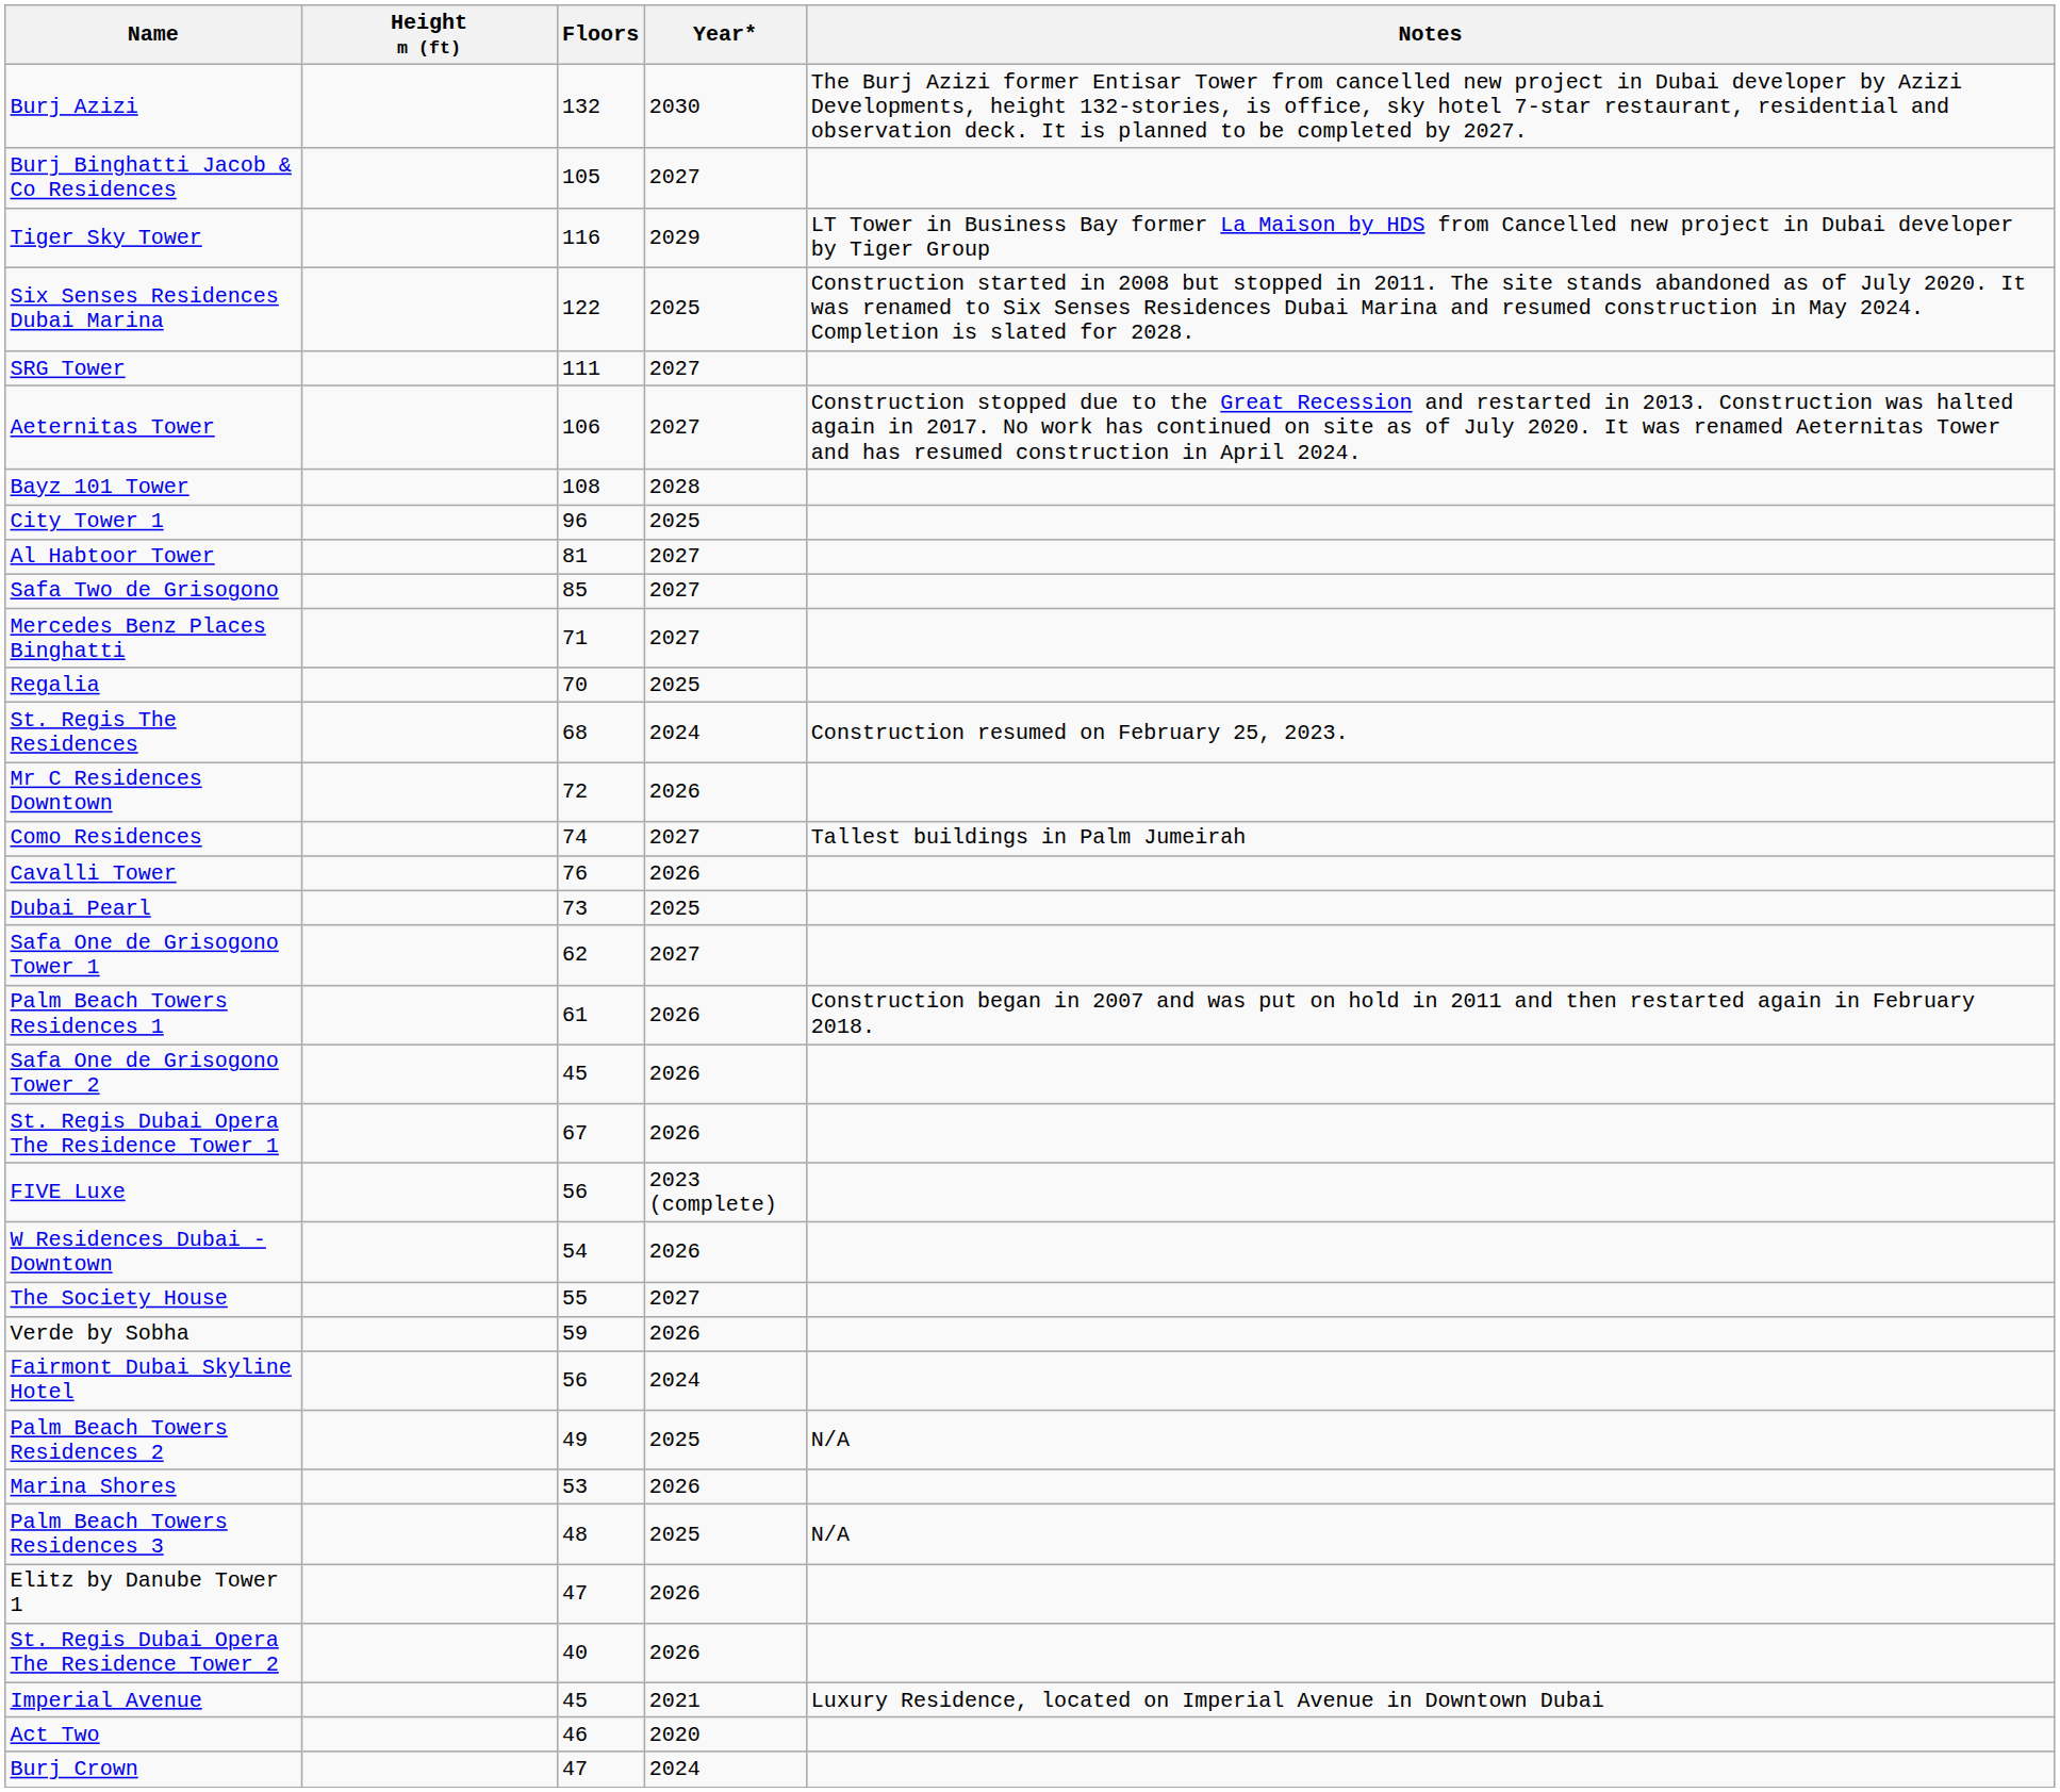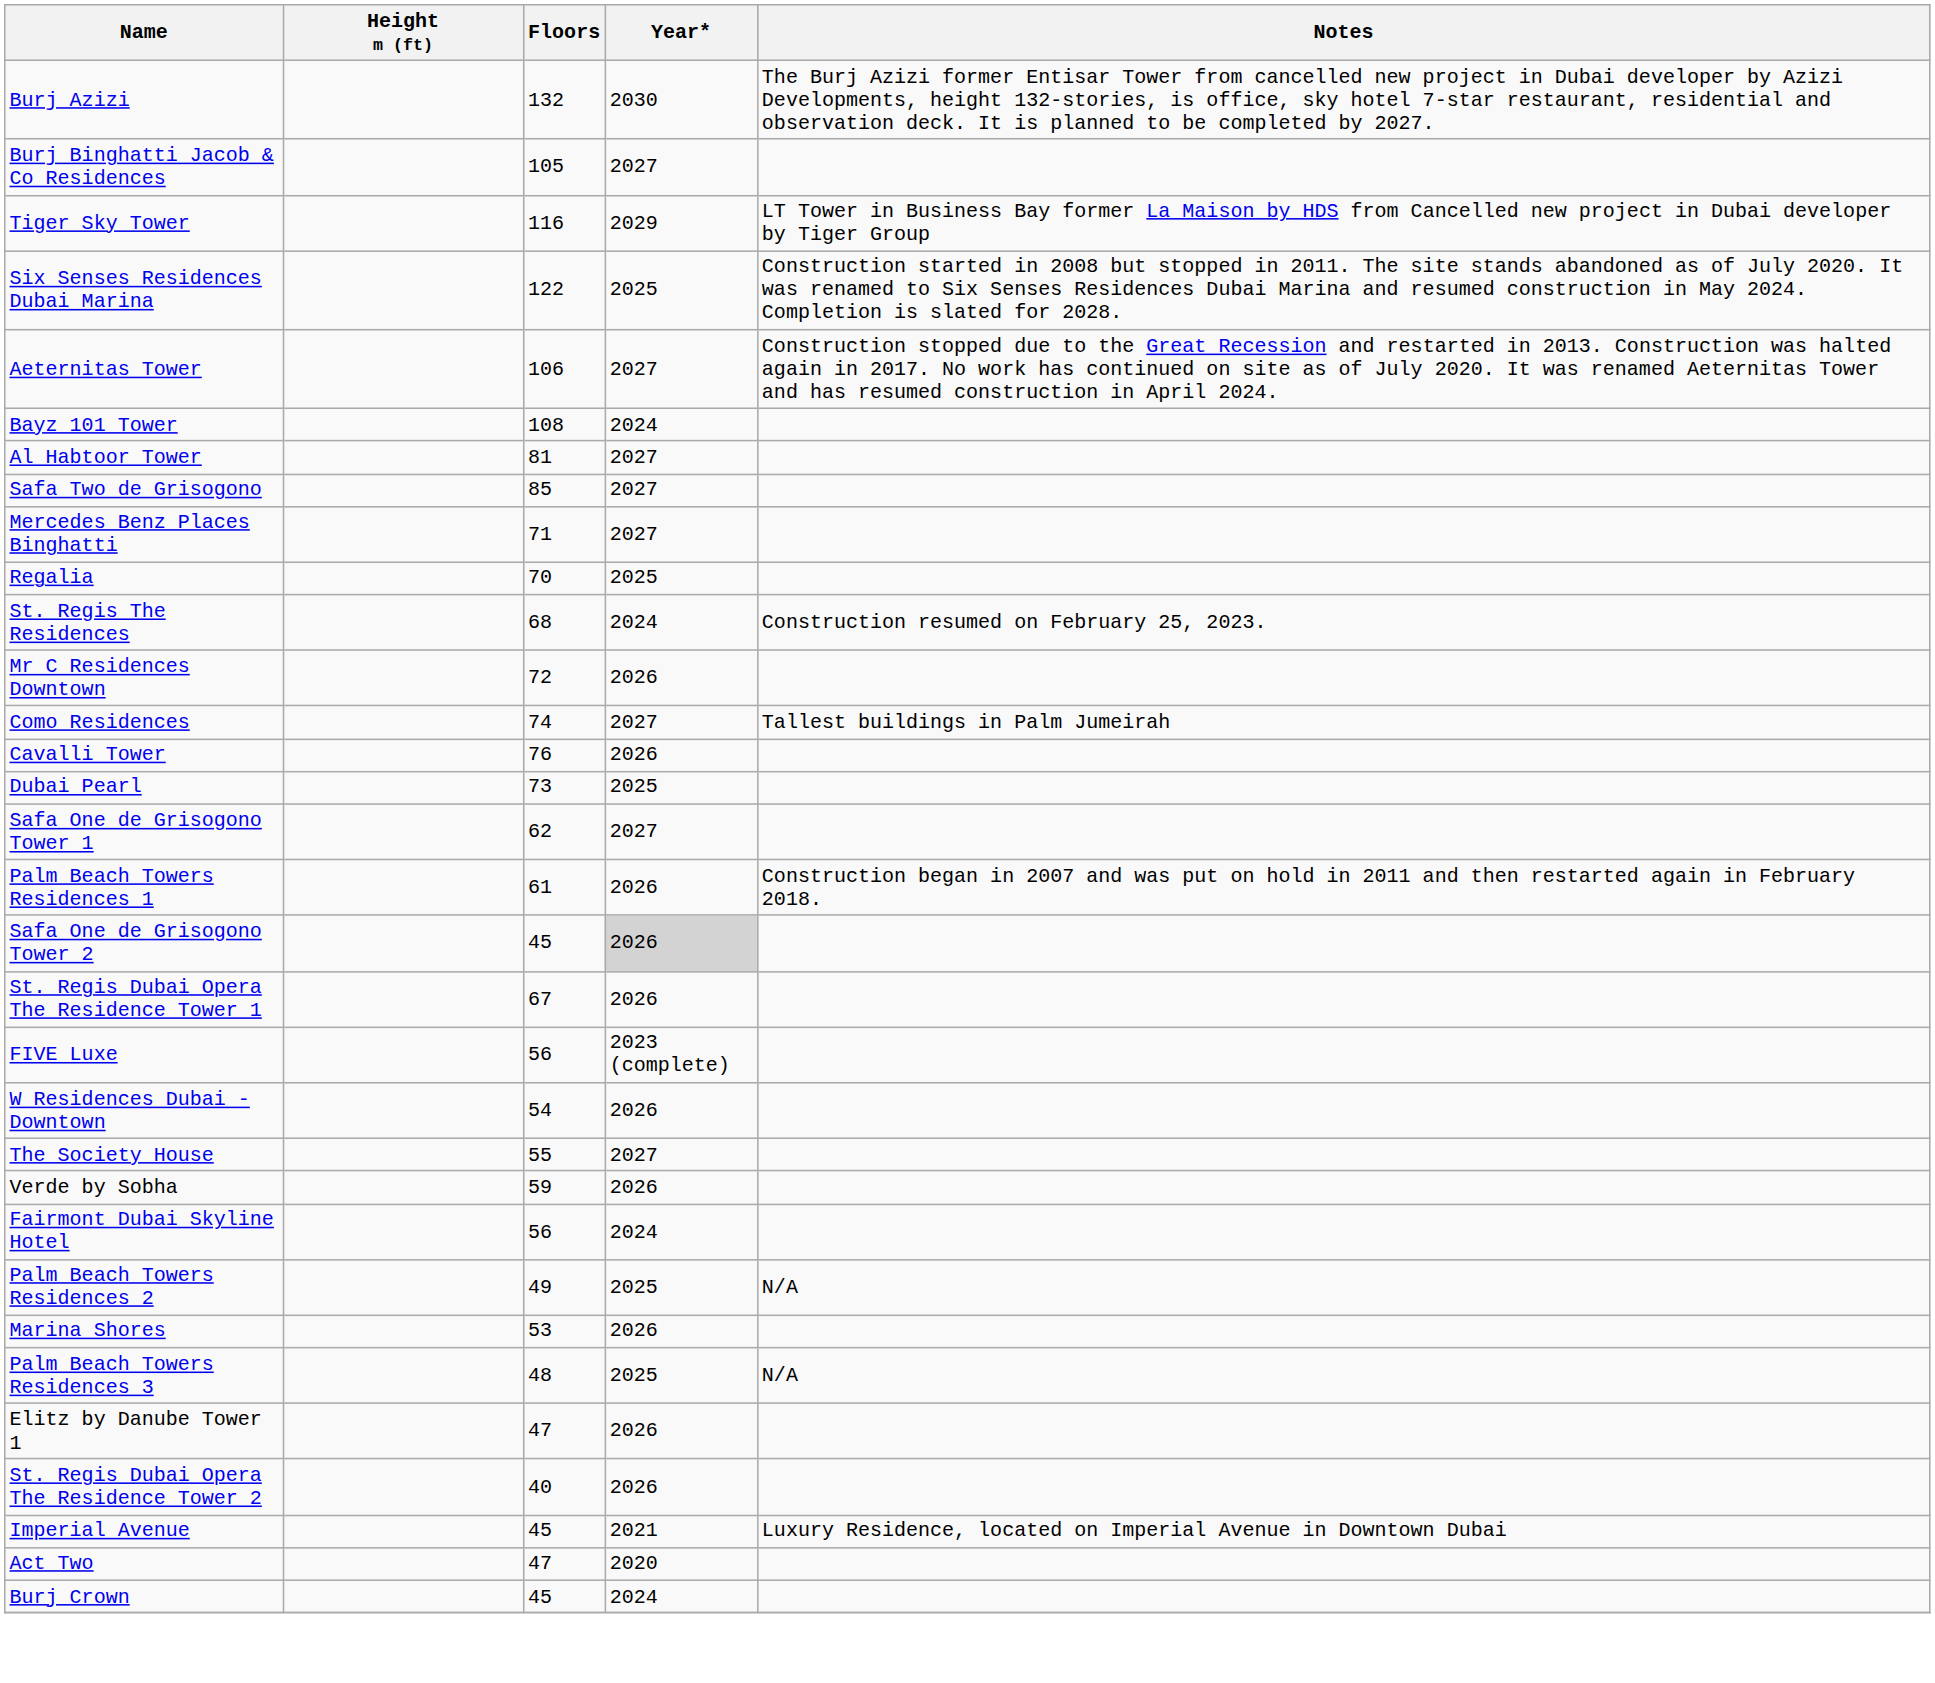 <table class="wikitable sortable">
 <tr>
 <th scope="col">Name</th>
 <th style="width:150px;">Height<br><small>m (ft) </small></th>
 <th scope="col">Floors</th>
 <th scope="col">Year*</th>
 <th class="unsortable">Notes</th>
 </tr>
 <tr>
 <td><a href='#'>Burj Azizi</a></td>
 <td></td>
 <td>132</td>
 <td>2030</td>
 <td>The Burj Azizi former Entisar Tower from cancelled new project in Dubai developer by Azizi Developments, height  132-stories, is office, sky hotel 7-star restaurant, residential and observation deck. It is planned to be completed by 2027.</td>
 </tr>
 <tr>
 <td><a href='#'>Burj Binghatti Jacob & Co Residences</a></td>
 <td></td>
 <td>105</td>
 <td>2027</td>
 <td></td>
 </tr>
 <tr>
 <td><a href='#'>Tiger Sky Tower</a></td>
 <td></td>
 <td>116</td>
 <td>2029</td>
 <td>LT Tower in Business Bay former <a href='#'>La Maison by HDS</a> from Cancelled new project in Dubai developer by Tiger Group</td>
 </tr>
 <tr>
 <td><a href='#'>Six Senses Residences Dubai Marina</a></td>
 <td></td>
 <td>122</td>
 <td>2025</td>
 <td>Construction started in 2008 but stopped in 2011. The site stands abandoned as of July 2020. It was renamed to Six Senses Residences Dubai Marina and resumed construction in May 2024. Completion is slated for 2028.</td>
 </tr>
 <tr>
-<td><a href='#'>SRG Tower</a></td>
-<td></td>
-<td>111</td>
-<td>2027</td>
-<td></td>
-</tr>
-<tr>
 <td><a href='#'>Aeternitas Tower</a></td>
 <td></td>
 <td>106</td>
 <td>2027</td>
 <td> Construction stopped due to the <a href='#'>Great Recession</a> and restarted in 2013. Construction was halted again in 2017. No work has continued on site as of July 2020. It was renamed Aeternitas Tower and has resumed construction in April 2024.</td>
 </tr>
 <tr>
 <td><a href='#'>Bayz 101 Tower</a></td>
 <td></td>
 <td>108</td>
-<td>2028</td>
-<td></td>
-</tr>
-<tr>
-<td><a href='#'>City Tower 1</a></td>
-<td></td>
-<td>96</td>
-<td>2025</td>
+<td>2024</td>
 <td></td>
 </tr>
 <tr>
 <td><a href='#'>Al Habtoor Tower</a></td>
 <td></td>
 <td>81</td>
 <td>2027</td>
 <td></td>
 </tr>
 <tr>
 <td><a href='#'>Safa Two de Grisogono</a></td>
 <td></td>
 <td>85</td>
 <td>2027</td>
 <td></td>
 </tr>
 <tr>
 <td><a href='#'>Mercedes Benz Places Binghatti</a></td>
 <td></td>
 <td>71</td>
 <td>2027</td>
 <td></td>
 </tr>
 <tr>
 <td><a href='#'>Regalia</a></td>
 <td></td>
 <td>70</td>
 <td>2025</td>
 <td></td>
 </tr>
 <tr>
 <td><a href='#'>St. Regis The Residences</a></td>
 <td></td>
 <td>68</td>
 <td>2024</td>
 <td>Construction resumed on February 25, 2023.</td>
 </tr>
 <tr>
 <td><a href='#'>Mr C Residences Downtown</a></td>
 <td></td>
 <td>72</td>
 <td>2026</td>
 <td></td>
 </tr>
 <tr>
 <td><a href='#'>Como Residences</a></td>
 <td></td>
 <td>74</td>
 <td>2027</td>
 <td>Tallest buildings in Palm Jumeirah</td>
 </tr>
 <tr>
 <td><a href='#'>Cavalli Tower</a></td>
 <td></td>
 <td>76</td>
 <td>2026</td>
 <td></td>
 </tr>
 <tr>
 <td><a href='#'>Dubai Pearl</a></td>
 <td></td>
 <td>73</td>
 <td>2025</td>
 <td></td>
 </tr>
 <tr>
 <td><a href='#'>Safa One de Grisogono Tower 1</a></td>
 <td></td>
 <td>62</td>
 <td>2027</td>
 <td></td>
 </tr>
 <tr>
 <td><a href='#'>Palm Beach Towers Residences 1</a></td>
 <td></td>
 <td>61</td>
 <td>2026</td>
 <td>Construction began in 2007 and was put on hold in 2011 and then restarted again in February 2018.</td>
 </tr>
 <tr>
 <td><a href='#'>Safa One de Grisogono Tower 2</a></td>
 <td></td>
 <td>45</td>
-<td>2026</td>
+<td style="background: lightgrey;">2026</td>
 <td></td>
 </tr>
 <tr>
 <td><a href='#'>St. Regis Dubai Opera The Residence Tower 1</a></td>
 <td></td>
 <td>67</td>
 <td>2026</td>
 <td></td>
 </tr>
 <tr>
 <td><a href='#'>FIVE Luxe</a></td>
 <td></td>
 <td>56</td>
 <td>2023 (complete)</td>
 <td></td>
 </tr>
 <tr>
 <td><a href='#'>W Residences Dubai - Downtown</a></td>
 <td></td>
 <td>54</td>
 <td>2026</td>
 <td></td>
 </tr>
 <tr>
 <td><a href='#'>The Society House</a></td>
 <td></td>
 <td>55</td>
 <td>2027</td>
 <td></td>
 </tr>
 <tr>
 <td>Verde by Sobha</td>
 <td></td>
 <td>59</td>
 <td>2026</td>
 <td></td>
 </tr>
 <tr>
 <td><a href='#'>Fairmont Dubai Skyline Hotel</a></td>
 <td></td>
 <td>56</td>
 <td>2024</td>
 <td></td>
 </tr>
 <tr>
 <td><a href='#'>Palm Beach Towers Residences 2</a></td>
 <td></td>
 <td>49</td>
 <td>2025</td>
 <td>N/A</td>
 </tr>
 <tr>
 <td><a href='#'>Marina Shores</a></td>
 <td></td>
 <td>53</td>
 <td>2026</td>
 <td></td>
 </tr>
 <tr>
 <td><a href='#'>Palm Beach Towers Residences 3</a></td>
 <td></td>
 <td>48</td>
 <td>2025</td>
 <td>N/A</td>
 </tr>
 <tr>
 <td>Elitz by Danube Tower 1</td>
 <td></td>
 <td>47</td>
 <td>2026</td>
 <td></td>
 </tr>
 <tr>
 <td><a href='#'>St. Regis Dubai Opera The Residence Tower 2</a></td>
 <td></td>
 <td>40</td>
 <td>2026</td>
 <td></td>
 </tr>
 <tr>
 <td><a href='#'>Imperial Avenue</a></td>
 <td></td>
 <td>45</td>
 <td>2021</td>
 <td>Luxury Residence, located on Imperial Avenue in Downtown Dubai</td>
 </tr>
 <tr>
 <td><a href='#'>Act Two</a></td>
 <td></td>
-<td>46</td>
+<td>47</td>
 <td>2020</td>
 </tr>
 <tr>
 <td><a href='#'>Burj Crown</a></td>
 <td></td>
-<td>47</td>
+<td>45</td>
 <td>2024</td>
 <td></td>
 </tr>
 <tr>
 </tr>
 </table>
